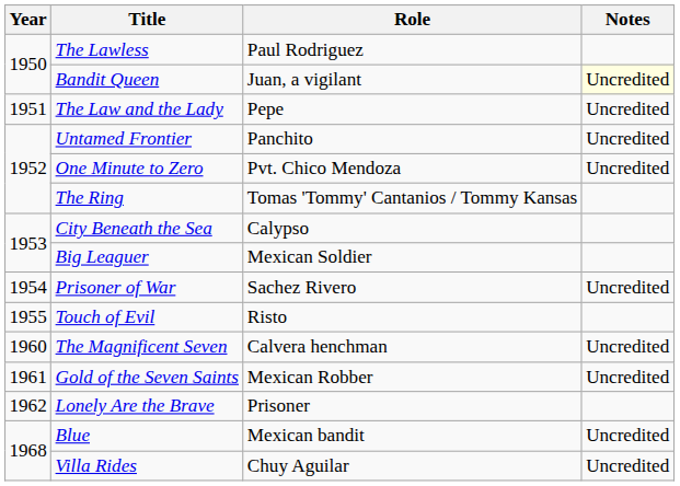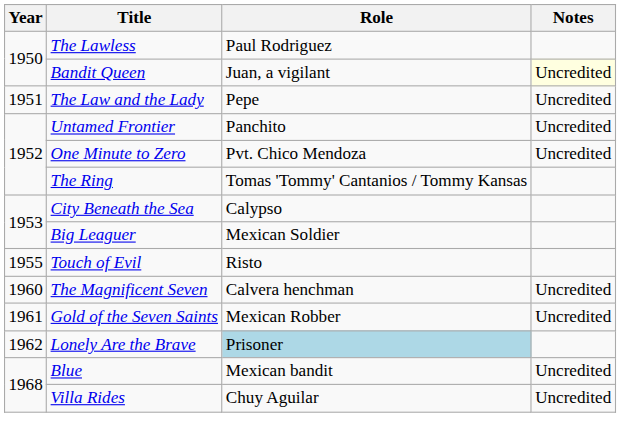 <table class="wikitable sortable">
 <tr>
 <th>Year</th>
 <th>Title</th>
 <th>Role</th>
 <th class="unsortable">Notes</th>
 </tr>
 <tr>
 <td rowspan=2>1950</td>
 <td><em><a href='#'>The Lawless</a></em></td>
 <td>Paul Rodriguez</td>
 <td></td>
 </tr>
 <tr>
 <td><em><a href='#'>Bandit Queen</a></em></td>
 <td>Juan, a vigilant</td>
 <td style="background: lightyellow;">Uncredited</td>
 </tr>
 <tr>
 <td>1951</td>
 <td><em><a href='#'>The Law and the Lady</a></em></td>
 <td>Pepe</td>
 <td>Uncredited</td>
 </tr>
 <tr>
 <td rowspan=3>1952</td>
 <td><em><a href='#'>Untamed Frontier</a></em></td>
 <td>Panchito</td>
 <td>Uncredited</td>
 </tr>
 <tr>
 <td><em><a href='#'>One Minute to Zero</a></em></td>
 <td>Pvt. Chico Mendoza</td>
 <td>Uncredited</td>
 </tr>
 <tr>
 <td><em> <a href='#'>The Ring</a></em></td>
 <td>Tomas 'Tommy' Cantanios / Tommy Kansas</td>
 <td></td>
 </tr>
 <tr>
 <td rowspan=2>1953</td>
 <td><em><a href='#'>City Beneath the Sea</a></em></td>
 <td>Calypso</td>
 <td></td>
 </tr>
 <tr>
 <td><em><a href='#'>Big Leaguer</a></em></td>
 <td>Mexican Soldier</td>
 <td></td>
 </tr>
 <tr>
-<td>1954</td>
-<td><em><a href='#'>Prisoner of War</a></em></td>
-<td>Sachez Rivero</td>
-<td>Uncredited</td>
-</tr>
-<tr>
 <td>1955</td>
 <td><em><a href='#'>Touch of Evil</a></em></td>
 <td>Risto</td>
 <td></td>
 </tr>
 <tr>
 <td>1960</td>
 <td><em><a href='#'>The Magnificent Seven</a></em></td>
 <td>Calvera henchman</td>
 <td>Uncredited</td>
 </tr>
 <tr>
 <td>1961</td>
 <td><em><a href='#'>Gold of the Seven Saints</a></em></td>
 <td>Mexican Robber</td>
 <td>Uncredited</td>
 </tr>
 <tr>
 <td>1962</td>
 <td><em><a href='#'>Lonely Are the Brave</a></em></td>
-<td>Prisoner</td>
+<td style="background: lightblue;">Prisoner</td>
 <td></td>
 </tr>
 <tr>
 <td rowspan=2>1968</td>
 <td><em><a href='#'>Blue</a></em></td>
 <td>Mexican bandit</td>
 <td>Uncredited</td>
 </tr>
 <tr>
 <td><em><a href='#'>Villa Rides</a></em></td>
 <td>Chuy Aguilar</td>
 <td>Uncredited</td>
 </tr>
 </table>
